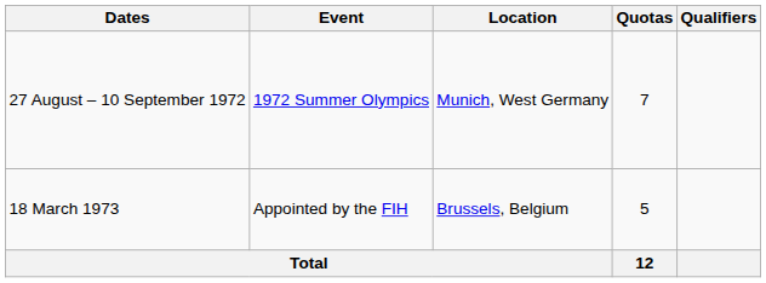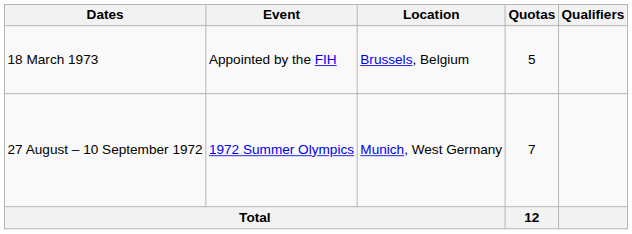 <table class=wikitable>
 <tr>
 <th>Dates</th>
 <th>Event</th>
 <th>Location</th>
 <th>Quotas</th>
 <th>Qualifiers</th>
 </tr>
 <tr>
+<td>18 March 1973</td>
+<td>Appointed by the <a href='#'>FIH</a></td>
+<td><a href='#'>Brussels</a>, Belgium</td>
+<td align=center>5</td>
+<td><br><br><br><br></td>
+</tr>
+<tr>
 <td>27 August – 10 September 1972</td>
 <td><a href='#'>1972 Summer Olympics</a></td>
 <td><a href='#'>Munich</a>, West Germany</td>
 <td align=center>7</td>
 <td><br><br><br><br><br><s></s><br><br></td>
 </tr>
 <tr>
-<td>18 March 1973</td>
-<td>Appointed by the <a href='#'>FIH</a></td>
-<td><a href='#'>Brussels</a>, Belgium</td>
-<td align=center>5</td>
-<td><br><br><br><br></td>
-</tr>
-<tr>
 <th colspan=3>Total</th>
 <th>12</th>
 <th></th>
 </tr>
 </table>
